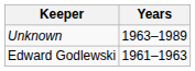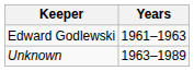 <table class="wikitable">
 <tr>
 <th>Keeper</th>
 <th>Years</th>
 </tr>
 <tr>
+<td>Edward Godlewski</td>
+<td>1961–1963</td>
+</tr>
+<tr>
 <td><em>Unknown</em></td>
 <td>1963–1989</td>
 </tr>
-<tr>
-<td>Edward Godlewski</td>
-<td>1961–1963</td>
-</tr>
 </table>
